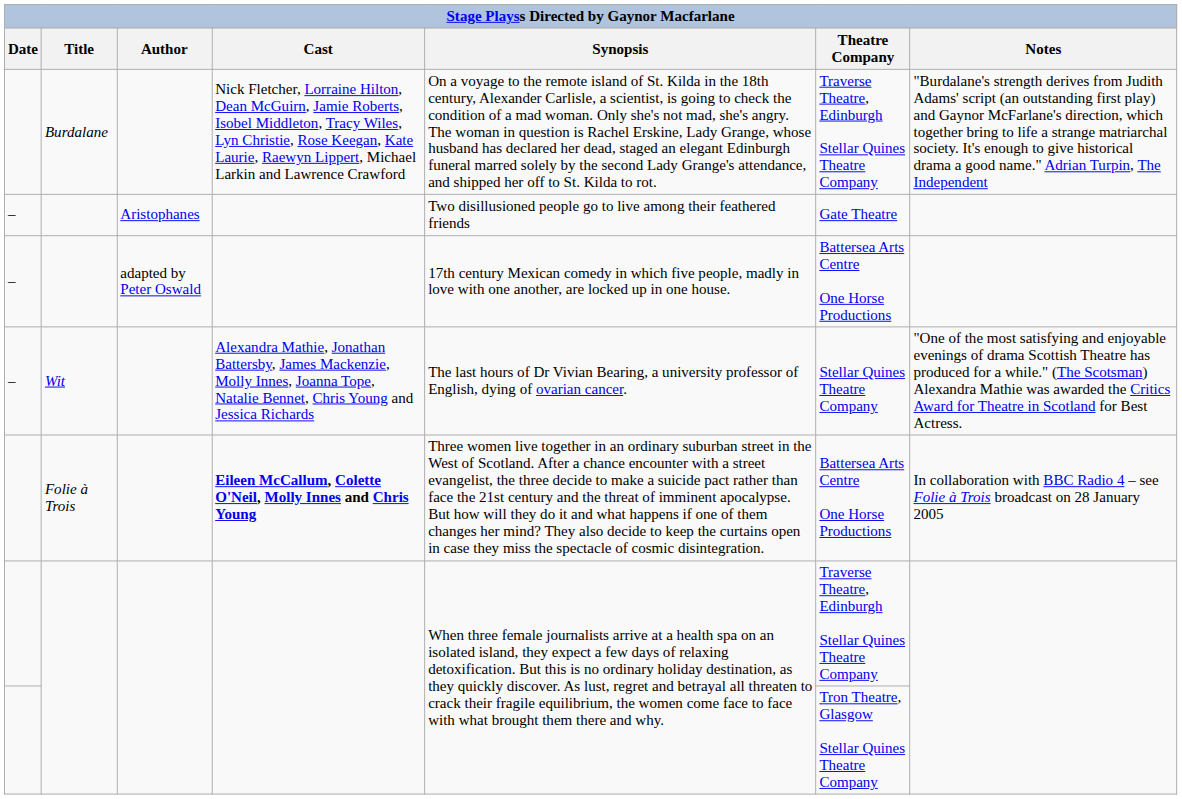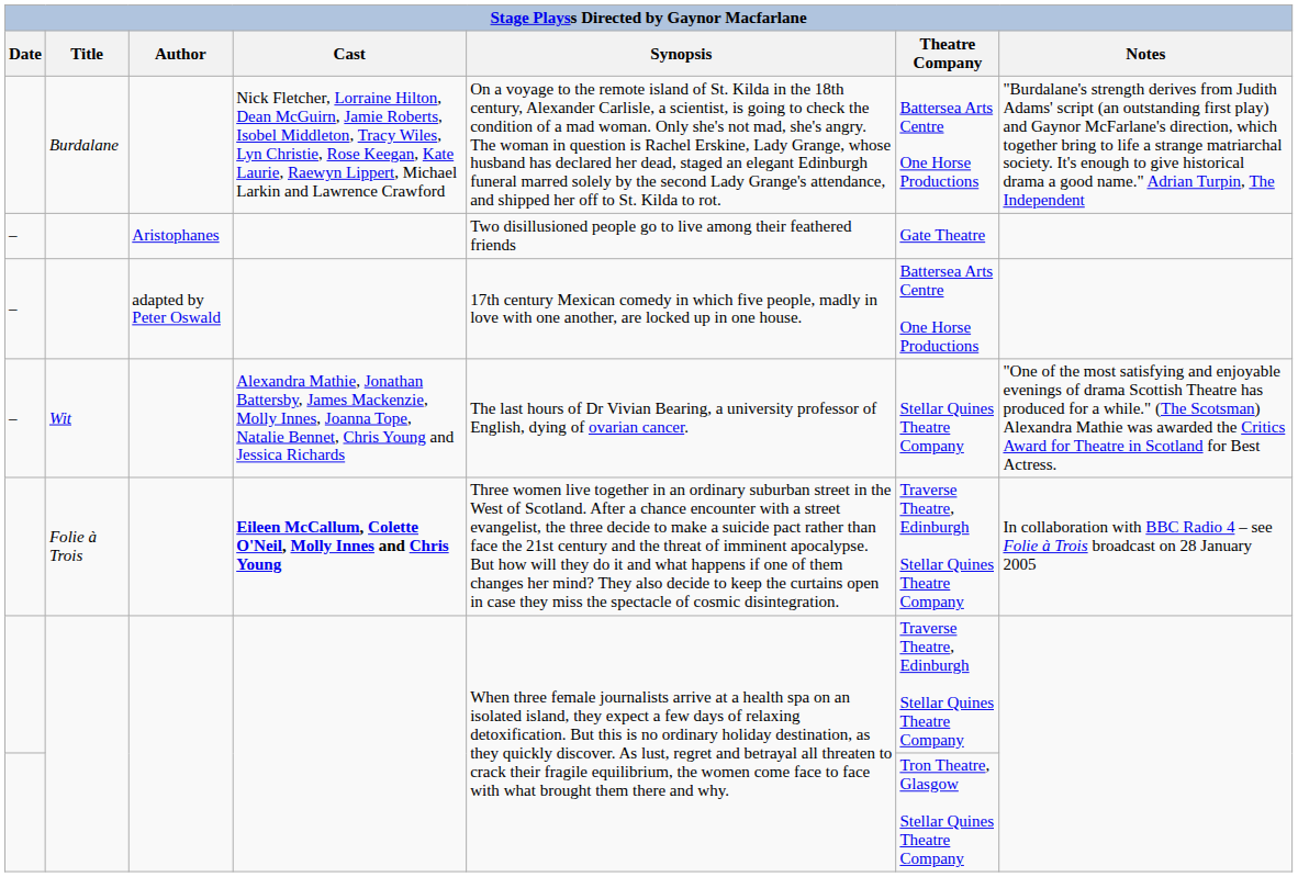 <table class="wikitable sortable">
 <tr align="center">
 <th colspan=7 style="background:#B0C4DE;"><a href='#'>Stage Plays</a>s Directed by Gaynor Macfarlane</th>
 </tr>
 <tr align="center">
 <th>Date</th>
 <th>Title</th>
 <th>Author</th>
 <th class="unsortable">Cast</th>
 <th class="unsortable">Synopsis</th>
 <th>Theatre<br>Company</th>
 <th class="unsortable">Notes<br></th>
 </tr>
 <tr id="Burdalane">
 <td></td>
 <td><em>Burdalane</em> </td>
 <td></td>
 <td>Nick Fletcher, <a href='#'>Lorraine Hilton</a>, <a href='#'>Dean McGuirn</a>, <a href='#'>Jamie Roberts</a>, <a href='#'>Isobel Middleton</a>, <a href='#'>Tracy Wiles</a>, <a href='#'>Lyn Christie</a>, <a href='#'>Rose Keegan</a>, <a href='#'>Kate Laurie</a>, <a href='#'>Raewyn Lippert</a>, Michael Larkin and Lawrence Crawford</td>
 <td>On a voyage to the remote island of St. Kilda in the 18th century, Alexander Carlisle, a scientist, is going to check the condition of a mad woman. Only she's not mad, she's angry. The woman in question is Rachel Erskine, Lady Grange, whose husband has declared her dead, staged an elegant Edinburgh funeral marred solely by the second Lady Grange's attendance, and shipped her off to St. Kilda to rot.</td>
-<td><a href='#'>Traverse Theatre</a>, <a href='#'>Edinburgh</a><br><br><a href='#'>Stellar Quines Theatre Company</a></td>
+<td><a href='#'>Battersea Arts Centre</a><br><br><a href='#'>One Horse Productions</a></td>
 <td>"Burdalane's strength derives from Judith Adams' script (an outstanding first play) and Gaynor McFarlane's direction, which together bring to life a strange matriarchal society. It's enough to give historical drama a good name." <a href='#'>Adrian Turpin</a>, <a href='#'>The Independent</a></td>
 </tr>
 <tr id="The Birds">
 <td> – </td>
 <td><em></em></td>
 <td><a href='#'>Aristophanes</a></td>
 <td></td>
 <td>Two disillusioned people go to live among their feathered friends</td>
 <td><a href='#'>Gate Theatre</a></td>
 <td></td>
 </tr>
 <tr id="The House of Desires">
 <td> – </td>
 <td><em></em></td>
 <td> adapted by <a href='#'>Peter Oswald</a></td>
 <td></td>
 <td>17th century Mexican comedy in which five people, madly in love with one another, are locked up in one house.</td>
 <td><a href='#'>Battersea Arts Centre</a><br><br><a href='#'>One Horse Productions</a></td>
 <td></td>
 </tr>
 <tr id="Wit (theatre)">
 <td> – </td>
 <td><em><a href='#'>Wit</a></em> </td>
 <td></td>
 <td><a href='#'>Alexandra Mathie</a>, <a href='#'>Jonathan Battersby</a>, <a href='#'>James Mackenzie</a>, <a href='#'>Molly Innes</a>, <a href='#'>Joanna Tope</a>, <a href='#'>Natalie Bennet</a>, <a href='#'>Chris Young</a> and <a href='#'>Jessica Richards</a></td>
 <td>The last hours of Dr Vivian Bearing, a university professor of English, dying of <a href='#'>ovarian cancer</a>.</td>
 <td><br><a href='#'>Stellar Quines Theatre Company</a></td>
 <td>"One of the most satisfying and enjoyable evenings of drama Scottish Theatre has produced for a while." (<a href='#'>The Scotsman</a>) <br>Alexandra Mathie was awarded the <a href='#'>Critics Award for Theatre in Scotland</a> for Best Actress.</td>
 </tr>
 <tr id="Folie à Trois (theatre)">
 <td></td>
 <td><em>Folie à Trois</em> </td>
 <td></td>
 <td><strong><a href='#'>Eileen McCallum</a>, <a href='#'>Colette O'Neil</a>, <a href='#'>Molly Innes</a> and <a href='#'>Chris Young</a></strong></td>
 <td>Three women live together in an ordinary suburban street in the West of Scotland. After a chance encounter with a street evangelist, the three decide to make a suicide pact rather than face the 21st century and the threat of imminent apocalypse. But how will they do it and what happens if one of them changes her mind? They also decide to keep the curtains open in case they miss the spectacle of cosmic disintegration.</td>
-<td><a href='#'>Battersea Arts Centre</a><br><br><a href='#'>One Horse Productions</a></td>
+<td><a href='#'>Traverse Theatre</a>, <a href='#'>Edinburgh</a><br><br><a href='#'>Stellar Quines Theatre Company</a></td>
 <td>In collaboration with <a href='#'>BBC Radio 4</a> – see <em><a href='#'>Folie à Trois</a></em> broadcast on 28 January 2005</td>
 </tr>
 <tr id="The Past is not a Place">
 <td></td>
 <td rowspan="2"><em></em> </td>
 <td rowspan="2"></td>
 <td rowspan="2"></td>
 <td rowspan="2">When three female journalists arrive at a health spa on an isolated island, they expect a few days of relaxing detoxification. But this is no ordinary holiday destination, as they quickly discover. As lust, regret and betrayal all threaten to crack their fragile equilibrium, the women come face to face with what brought them there and why.</td>
 <td><a href='#'>Traverse Theatre</a>, <a href='#'>Edinburgh</a><br><br><a href='#'>Stellar Quines Theatre Company</a></td>
 <td rowspan="2"></td>
 </tr>
 <tr>
 <td></td>
 <td><a href='#'>Tron Theatre</a>, <a href='#'>Glasgow</a><br><br><a href='#'>Stellar Quines Theatre Company</a><br></td>
 </tr>
 </table>
